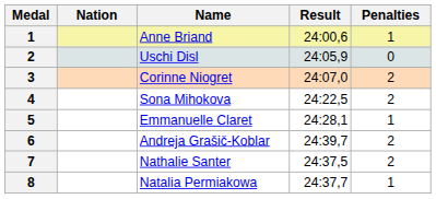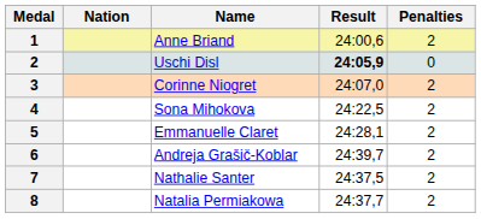 <table class=wikitable style="border:1px solid #AAAAAA;font-size:90%">
 <tr bgcolor="#E4E4E4">
 <th style="border-bottom:1px solid #AAAAAA" width=50>Medal</th>
 <th style="border-bottom:1px solid #AAAAAA" width=80>Nation</th>
 <th style="border-bottom:1px solid #AAAAAA" width=160>Name</th>
 <th style="border-bottom:1px solid #AAAAAA" width=60>Result</th>
 <th style="border-bottom:1px solid #AAAAAA" width=80>Penalties</th>
 </tr>
 <tr align="center" valign="top" bgcolor="#F7F6A8">
 <th>1</th>
 <td align="left"></td>
 <td align="left"><a href='#'>Anne Briand</a></td>
 <td align="right">24:00,6</td>
-<td align="center">1</td>
+<td align="center">2</td>
 </tr>
 <tr align="center" valign="top" bgcolor="#DCE5E5">
 <th>2</th>
 <td align="left"></td>
 <td align="left"><a href='#'>Uschi Disl</a></td>
-<td align="right">24:05,9</td>
+<td align="right"><strong>24:05,9</strong></td>
 <td align="center">0</td>
 </tr>
 <tr align="center" valign="top" bgcolor="#FFDAB9">
 <th>3</th>
 <td align="left"></td>
 <td align="left"><a href='#'>Corinne Niogret</a></td>
 <td align="right">24:07,0</td>
 <td align="center">2</td>
 </tr>
 <tr align="center" valign="top" bgcolor="#FFFFFF">
 <th>4</th>
 <td align="left"></td>
 <td align="left"><a href='#'>Sona Mihokova</a></td>
 <td align="right">24:22,5</td>
 <td align="center">2</td>
 </tr>
 <tr align="center" valign="top" bgcolor="#FFFFFF">
 <th>5</th>
 <td align="left"></td>
 <td align="left"><a href='#'>Emmanuelle Claret</a></td>
 <td align="right">24:28,1</td>
-<td align="center">1</td>
+<td align="center">2</td>
 </tr>
 <tr align="center" valign="top" bgcolor="#FFFFFF">
 <th>6</th>
 <td align="left"></td>
 <td align="left"><a href='#'>Andreja Grašič-Koblar</a></td>
 <td align="right">24:39,7</td>
 <td align="center">2</td>
 </tr>
 <tr align="center" valign="top" bgcolor="#FFFFFF">
 <th>7</th>
 <td align="left"></td>
 <td align="left"><a href='#'>Nathalie Santer</a></td>
 <td align="right">24:37,5</td>
 <td align="center">2</td>
 </tr>
 <tr align="center" valign="top" bgcolor="#FFFFFF">
 <th>8</th>
 <td align="left"></td>
 <td align="left"><a href='#'>Natalia Permiakowa</a></td>
 <td align="right">24:37,7</td>
-<td align="center">1</td>
+<td align="center">2</td>
 </tr>
 </table>
